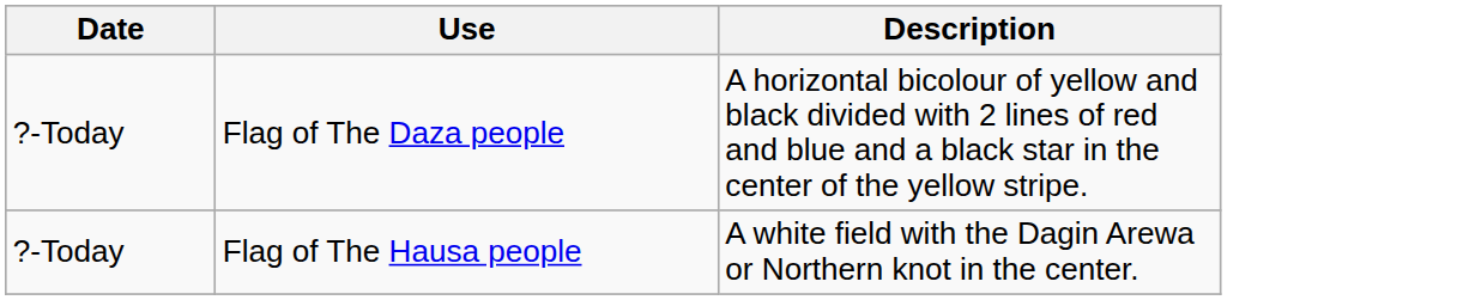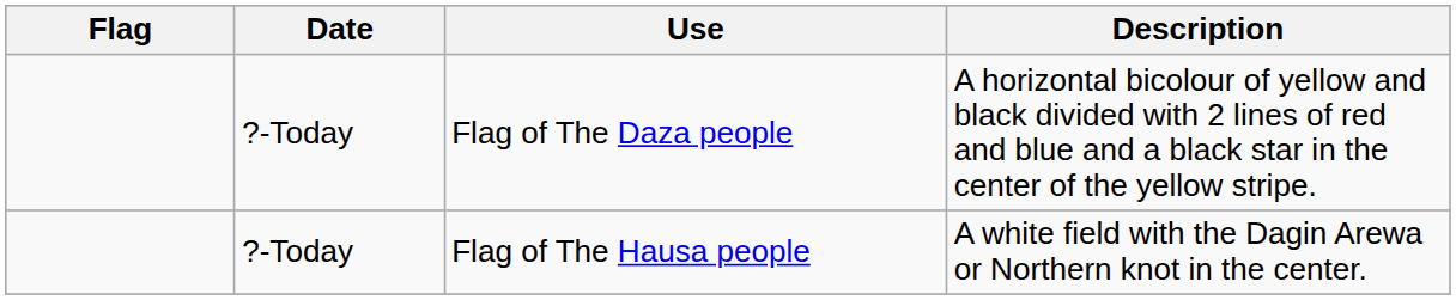 <table class="wikitable">
 <tr>
+<th style="width:110px;">Flag</th>
 <th style="width:100px;">Date</th>
 <th style="width:250px;">Use</th>
 <th style="width:250px;">Description</th>
 </tr>
 <tr>
+<td></td>
 <td>?-Today</td>
 <td>Flag of The <a href='#'>Daza people</a></td>
 <td>A horizontal bicolour of yellow and black divided with 2 lines of red and blue and a black star in the center of the yellow stripe.</td>
 </tr>
 <tr>
+<td></td>
 <td>?-Today</td>
 <td>Flag of The <a href='#'>Hausa people</a></td>
 <td>A white field with the Dagin Arewa or Northern knot in the center.</td>
 </tr>
 </table>
